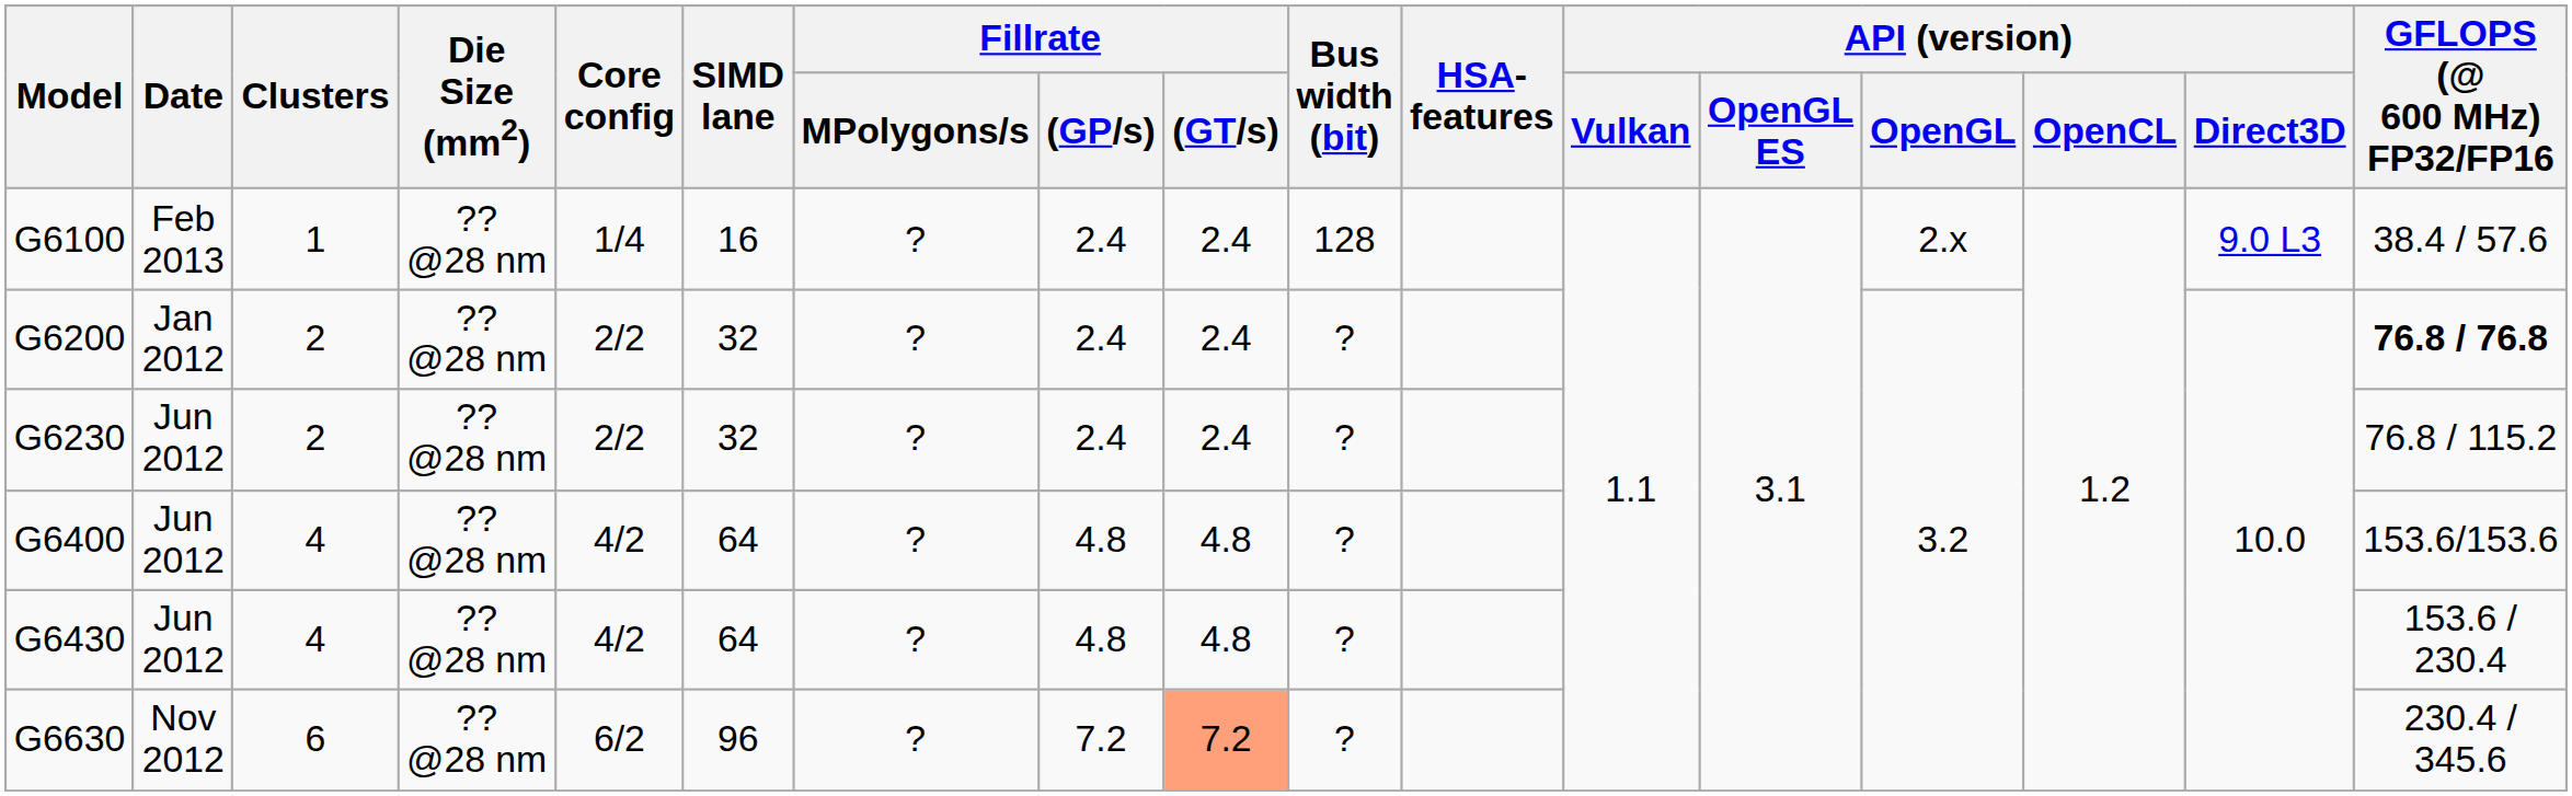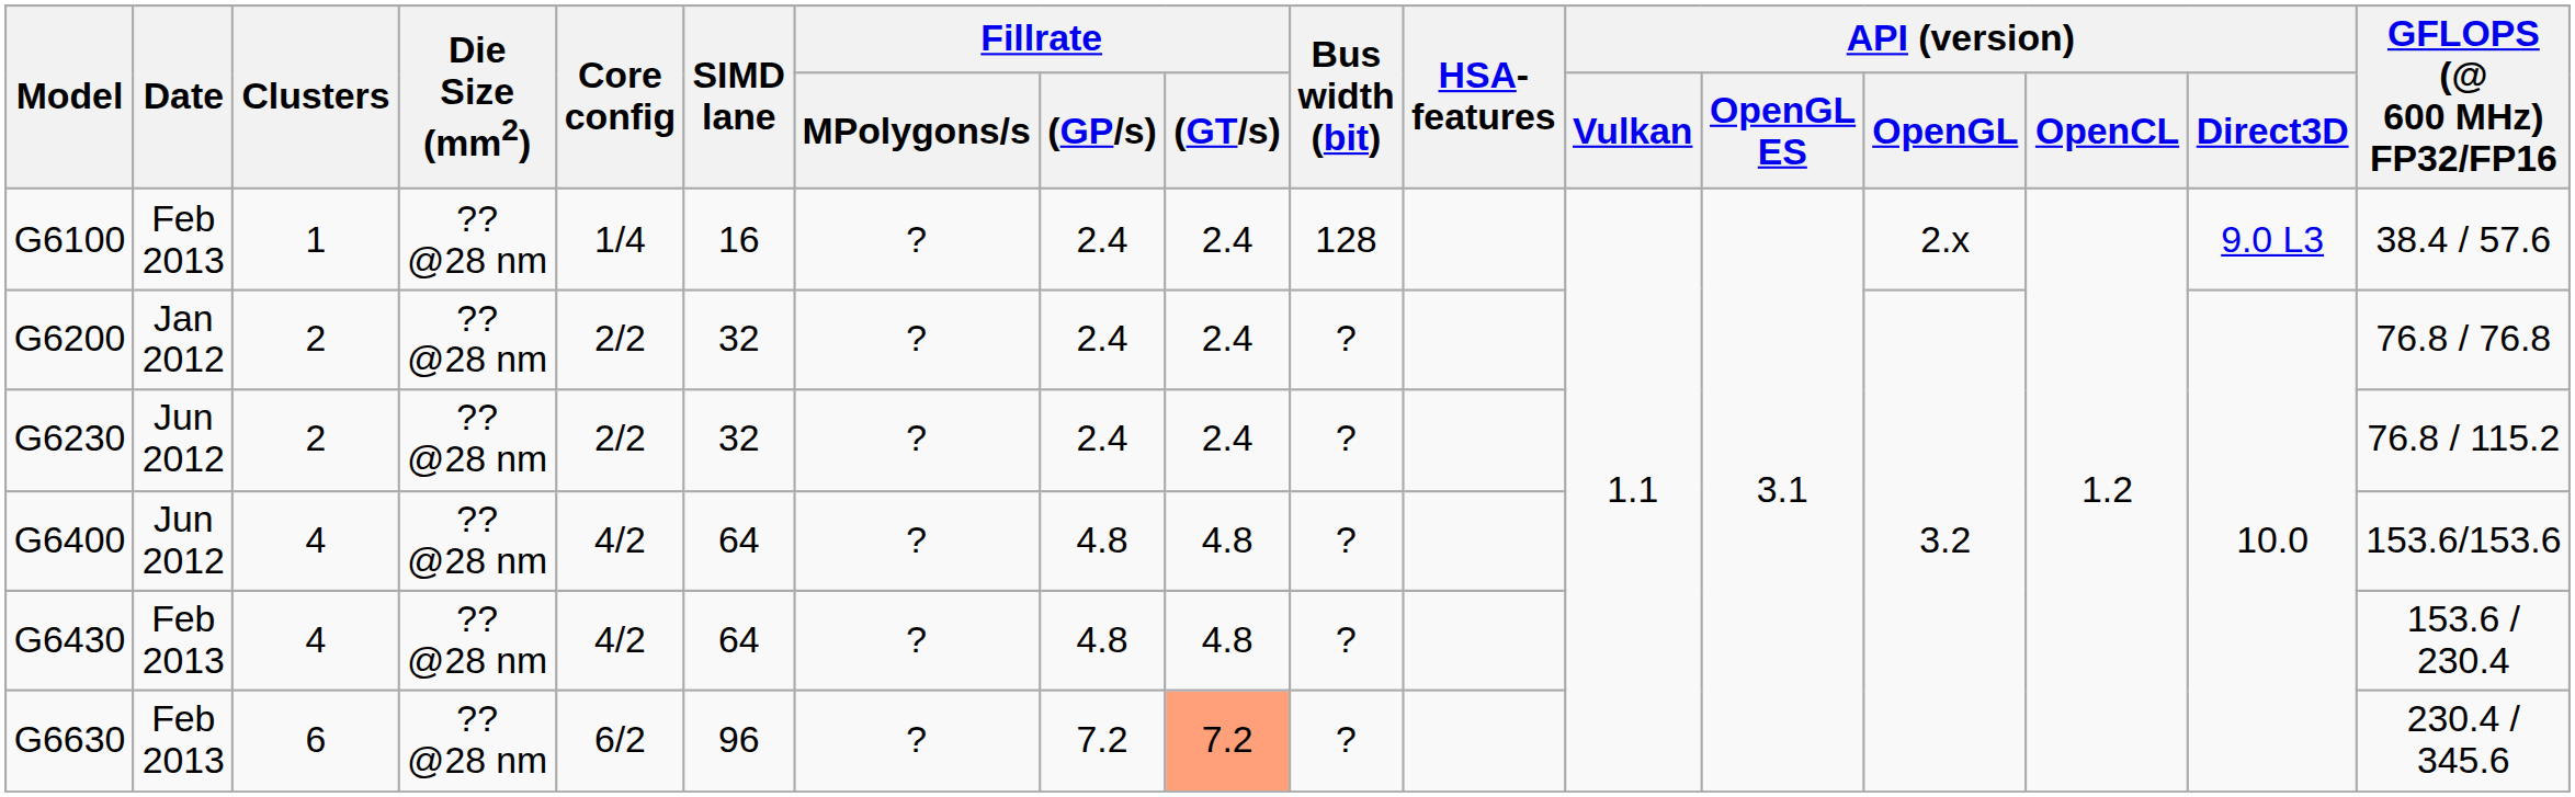 <table class="wikitable" style="text-align: center;">
 <tr>
 <th rowspan=2>Model</th>
 <th rowspan=2>Date</th>
 <th rowspan=2>Clusters</th>
 <th rowspan=2>Die Size (mm<sup>2</sup>)</th>
 <th rowspan=2>Core config</th>
 <th rowspan=2>SIMD lane</th>
 <th colspan=3><a href='#'>Fillrate</a></th>
 <th rowspan=2>Bus width<br>(<a href='#'>bit</a>)</th>
 <th rowspan=2><a href='#'>HSA</a>-features</th>
 <th colspan=5><a href='#'>API</a> (version)</th>
 <th rowspan="2"><a href='#'>GFLOPS</a> (@ 600 MHz)<br>FP32/FP16</th>
 </tr>
 <tr>
 <th>MPolygons/s</th>
 <th>(<a href='#'>GP</a>/s)</th>
 <th>(<a href='#'>GT</a>/s)</th>
 <th><a href='#'>Vulkan</a></th>
 <th><a href='#'>OpenGL ES</a></th>
 <th><a href='#'>OpenGL</a></th>
 <th><a href='#'>OpenCL</a></th>
 <th><a href='#'>Direct3D</a></th>
 </tr>
 <tr>
 <td>G6100</td>
 <td>Feb 2013</td>
 <td>1</td>
 <td>??@28 nm</td>
 <td>1/4</td>
 <td>16</td>
 <td>?</td>
 <td>2.4</td>
 <td>2.4</td>
 <td>128</td>
 <td></td>
 <td rowspan="6">1.1</td>
 <td rowspan="6">3.1</td>
 <td>2.x</td>
 <td rowspan="6">1.2</td>
 <td><a href='#'>9.0 L3</a></td>
 <td>38.4 / 57.6</td>
 </tr>
 <tr>
 <td>G6200</td>
 <td>Jan 2012</td>
 <td>2</td>
 <td>??@28 nm</td>
 <td>2/2</td>
 <td>32</td>
 <td>?</td>
 <td>2.4</td>
 <td>2.4</td>
 <td>?</td>
 <td></td>
 <td rowspan="5">3.2</td>
 <td rowspan="5">10.0</td>
-<td><strong>76.8 / 76.8</strong></td>
+<td>76.8 / 76.8</td>
 </tr>
 <tr>
 <td>G6230</td>
 <td>Jun 2012</td>
 <td>2</td>
 <td>??@28 nm</td>
 <td>2/2</td>
 <td>32</td>
 <td>?</td>
 <td>2.4</td>
 <td>2.4</td>
 <td>?</td>
 <td></td>
 <td>76.8 / 115.2</td>
 </tr>
 <tr>
 <td>G6400</td>
 <td>Jun 2012</td>
 <td>4</td>
 <td>??@28 nm</td>
 <td>4/2</td>
 <td>64</td>
 <td>?</td>
 <td>4.8</td>
 <td>4.8</td>
 <td>?</td>
 <td></td>
 <td>153.6/153.6</td>
 </tr>
 <tr>
 <td>G6430</td>
-<td>Jun 2012</td>
+<td>Feb 2013</td>
 <td>4</td>
 <td>??@28 nm</td>
 <td>4/2</td>
 <td>64</td>
 <td>?</td>
 <td>4.8</td>
 <td>4.8</td>
 <td>?</td>
 <td></td>
 <td>153.6 / 230.4</td>
 </tr>
 <tr>
 <td>G6630</td>
-<td>Nov 2012</td>
+<td>Feb 2013</td>
 <td>6</td>
 <td>??@28 nm</td>
 <td>6/2</td>
 <td>96</td>
 <td>?</td>
 <td>7.2</td>
 <td style="background: lightsalmon;">7.2</td>
 <td>?</td>
 <td></td>
 <td>230.4 / 345.6</td>
 </tr>
 <tr>
 </tr>
 <tr>
 </tr>
 </table>
